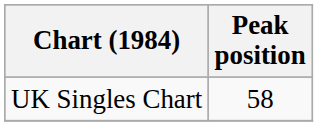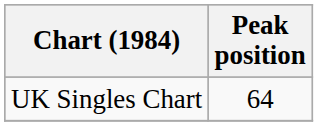 <table class="wikitable">
 <tr>
 <th align="left">Chart (1984)</th>
 <th align="left">Peak<br>position</th>
 </tr>
 <tr>
 <td align="left">UK Singles Chart</td>
-<td align="center">58</td>
+<td align="center">64</td>
 </tr>
 <tr>
 </tr>
 </table>
